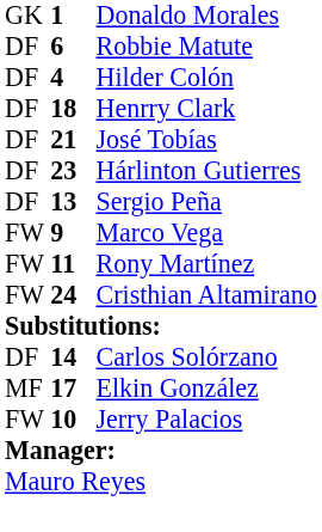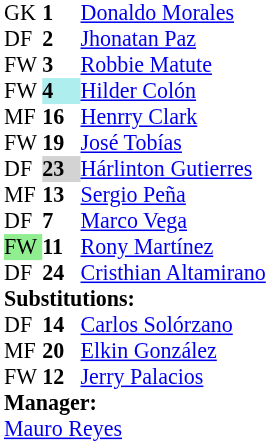 <table style = "font-size: 90%" cellspacing = "0" cellpadding = "0">
 <tr>
 <td colspan = 4></td>
 </tr>
 <tr>
 <th style="width:25px;"></th>
 <th style="width:25px;"></th>
 </tr>
 <tr>
 <td>GK</td>
 <td><strong>1</strong></td>
 <td> <a href='#'>Donaldo Morales</a></td>
 </tr>
 <tr>
 <td>DF</td>
-<td><strong>6</strong></td>
+<td><strong>2</strong></td>
+<td> <a href='#'>Jhonatan Paz</a></td>
+<td></td>
+<td></td>
+<td></td>
+<td></td>
+</tr>
+<tr>
+<td>FW</td>
+<td><strong>3</strong></td>
 <td> <a href='#'>Robbie Matute</a></td>
 <td></td>
 <td></td>
 </tr>
 <tr>
-<td>DF</td>
-<td><strong>4</strong></td>
+<td>FW</td>
+<td style="background: paleturquoise;"><strong>4</strong></td>
 <td> <a href='#'>Hilder Colón</a></td>
 </tr>
 <tr>
-<td>DF</td>
-<td><strong>18</strong></td>
+<td>MF</td>
+<td><strong>16</strong></td>
 <td> <a href='#'>Henrry Clark</a></td>
 </tr>
 <tr>
-<td>DF</td>
-<td><strong>21</strong></td>
+<td>FW</td>
+<td><strong>19</strong></td>
 <td> <a href='#'>José Tobías</a></td>
 </tr>
 <tr>
 <td>DF</td>
-<td><strong>23</strong></td>
+<td style="background: lightgrey;"><strong>23</strong></td>
 <td> <a href='#'>Hárlinton Gutierres</a></td>
 </tr>
 <tr>
-<td>DF</td>
+<td>MF</td>
 <td><strong>13</strong></td>
 <td> <a href='#'>Sergio Peña</a></td>
 </tr>
 <tr>
-<td>FW</td>
-<td><strong>9</strong></td>
+<td>DF</td>
+<td><strong>7</strong></td>
 <td> <a href='#'>Marco Vega</a></td>
 <td></td>
 <td></td>
 </tr>
 <tr>
-<td>FW</td>
+<td style="background: lightgreen;">FW</td>
 <td><strong>11</strong></td>
 <td> <a href='#'>Rony Martínez</a></td>
 <td></td>
 <td></td>
 </tr>
 <tr>
-<td>FW</td>
+<td>DF</td>
 <td><strong>24</strong></td>
 <td> <a href='#'>Cristhian Altamirano</a></td>
 </tr>
 <tr>
 <td colspan = 3><strong>Substitutions:</strong></td>
 </tr>
 <tr>
 <td>DF</td>
 <td><strong>14</strong></td>
 <td> <a href='#'>Carlos Solórzano</a></td>
 <td></td>
 <td></td>
 </tr>
 <tr>
 <td>MF</td>
-<td><strong>17</strong></td>
+<td><strong>20</strong></td>
 <td> <a href='#'>Elkin González</a></td>
 <td></td>
 <td></td>
 </tr>
 <tr>
 <td>FW</td>
-<td><strong>10</strong></td>
+<td><strong>12</strong></td>
 <td> <a href='#'>Jerry Palacios</a></td>
 <td></td>
 <td></td>
 </tr>
 <tr>
 <td colspan = 3><strong>Manager:</strong></td>
 </tr>
 <tr>
 <td colspan = 3> <a href='#'>Mauro Reyes</a></td>
 </tr>
 </table>
